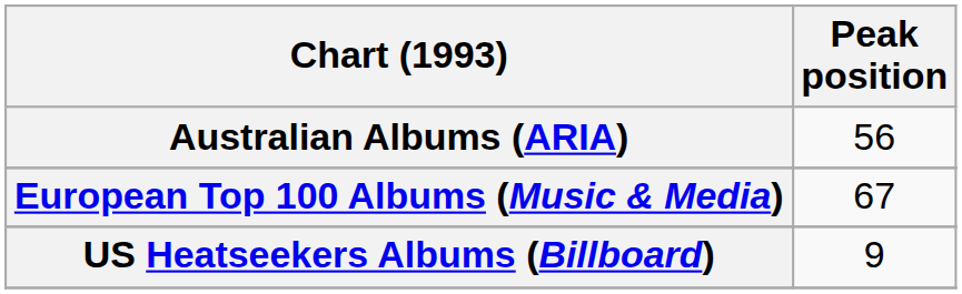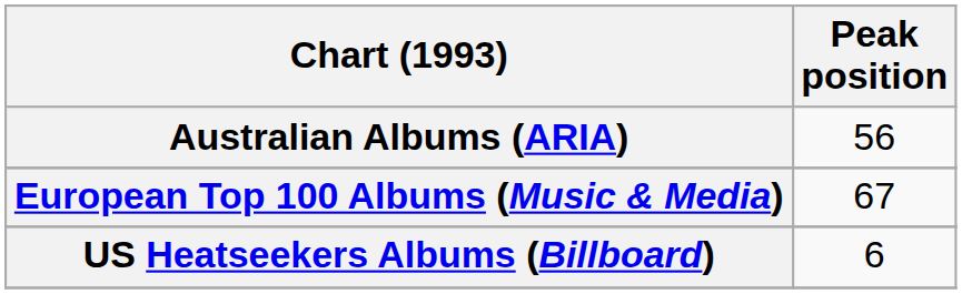 <table class="wikitable sortable plainrowheaders" style="text-align:center;">
 <tr>
 <th scope="col">Chart (1993)</th>
 <th scope="col">Peak<br>position</th>
 </tr>
 <tr>
 <th scope="row">Australian Albums (<a href='#'>ARIA</a>)</th>
 <td>56</td>
 </tr>
 <tr>
 </tr>
 <tr>
 <th scope="row"><a href='#'>European Top 100 Albums</a> (<em><a href='#'>Music & Media</a></em>)</th>
 <td>67</td>
 </tr>
 <tr>
 </tr>
 <tr>
 </tr>
 <tr>
 </tr>
 <tr>
 </tr>
 <tr>
 <th scope="row">US <a href='#'>Heatseekers Albums</a> (<a href='#'><em>Billboard</em></a>)</th>
-<td align="center">9</td>
+<td align="center">6</td>
 </tr>
 <tr>
 </tr>
 </table>
